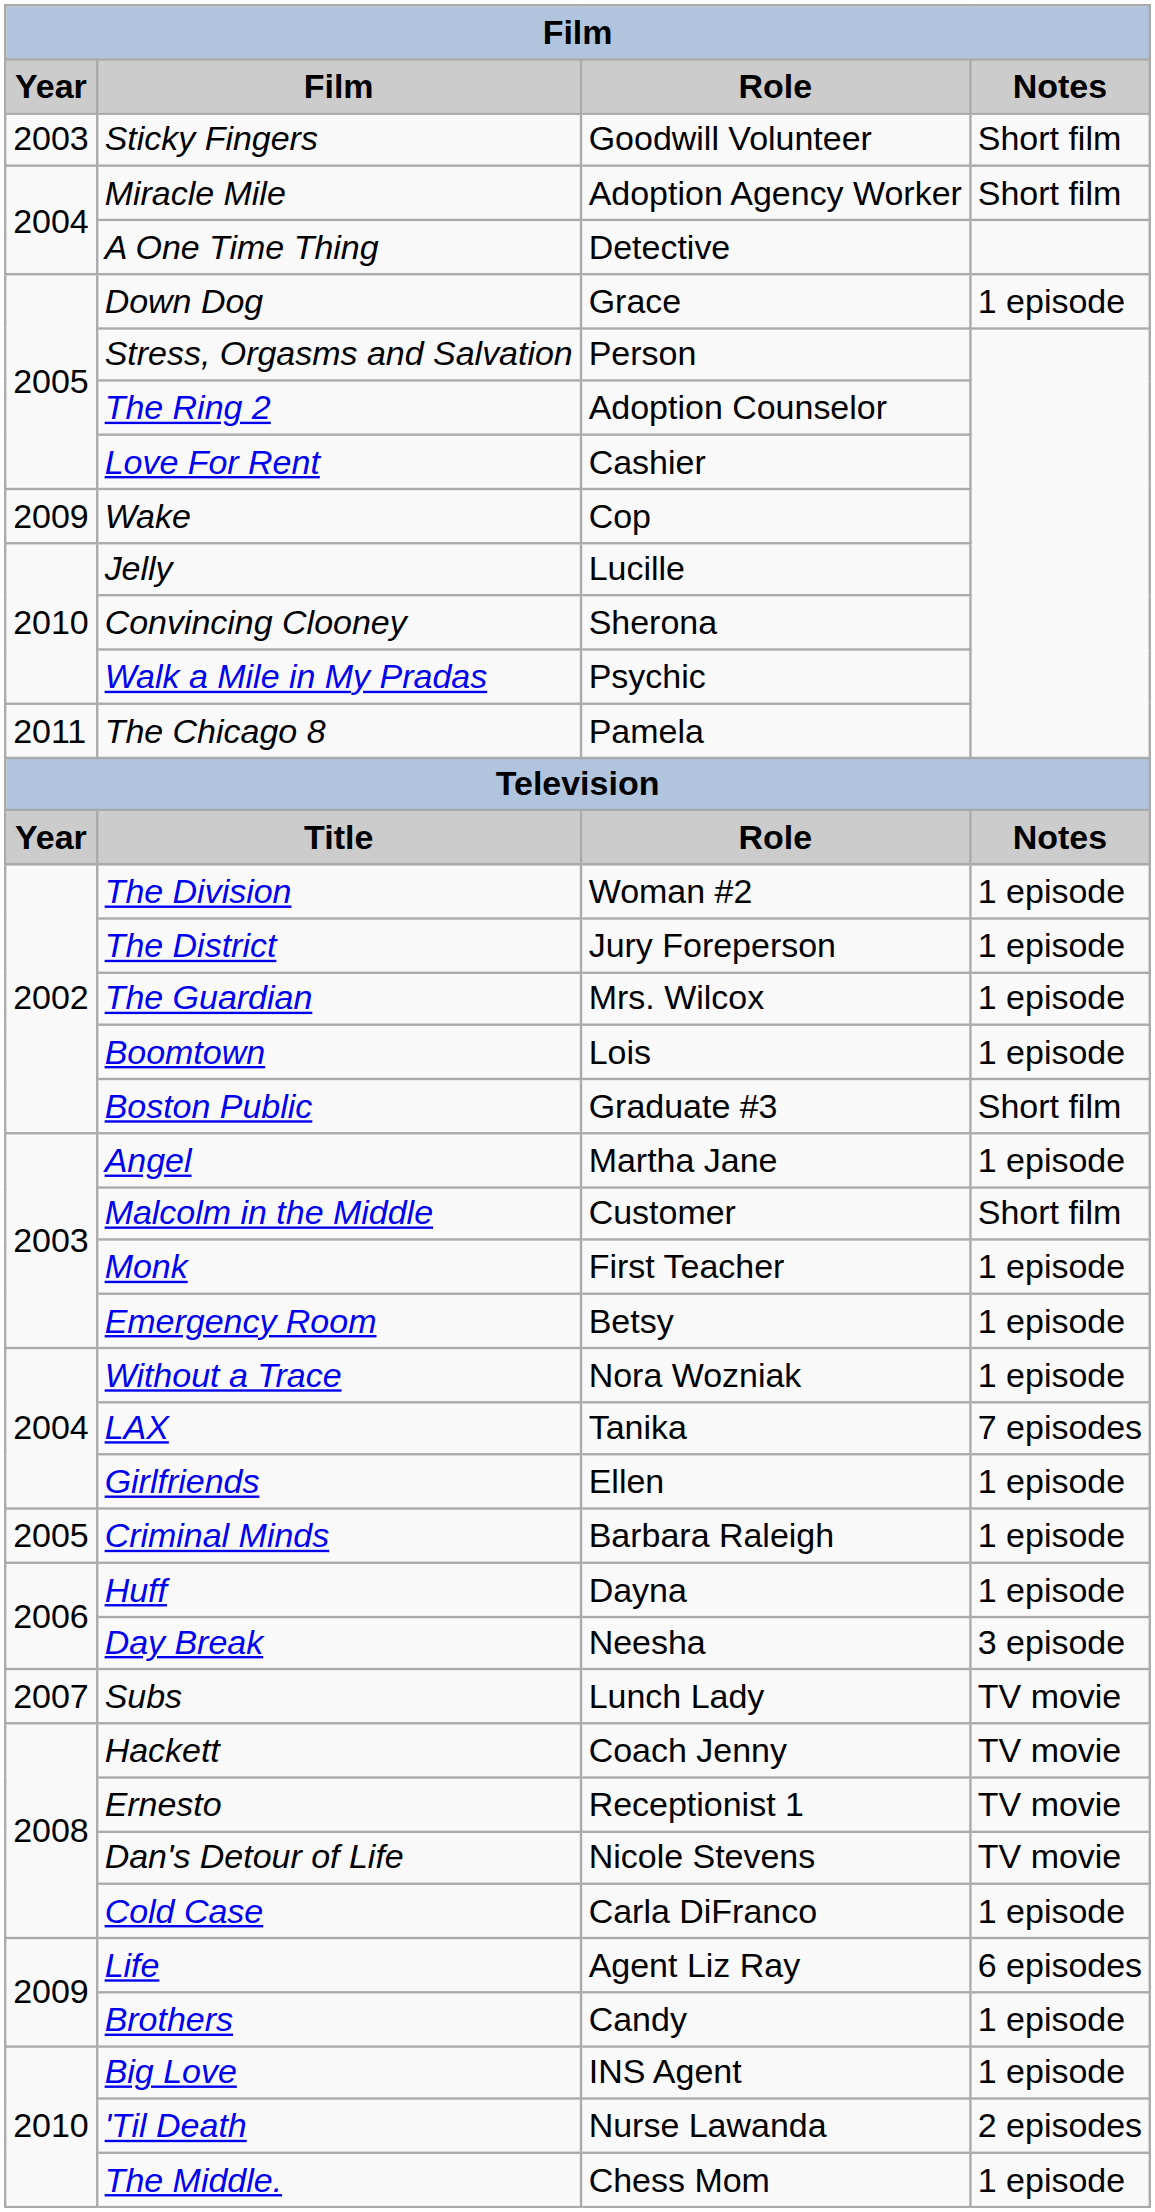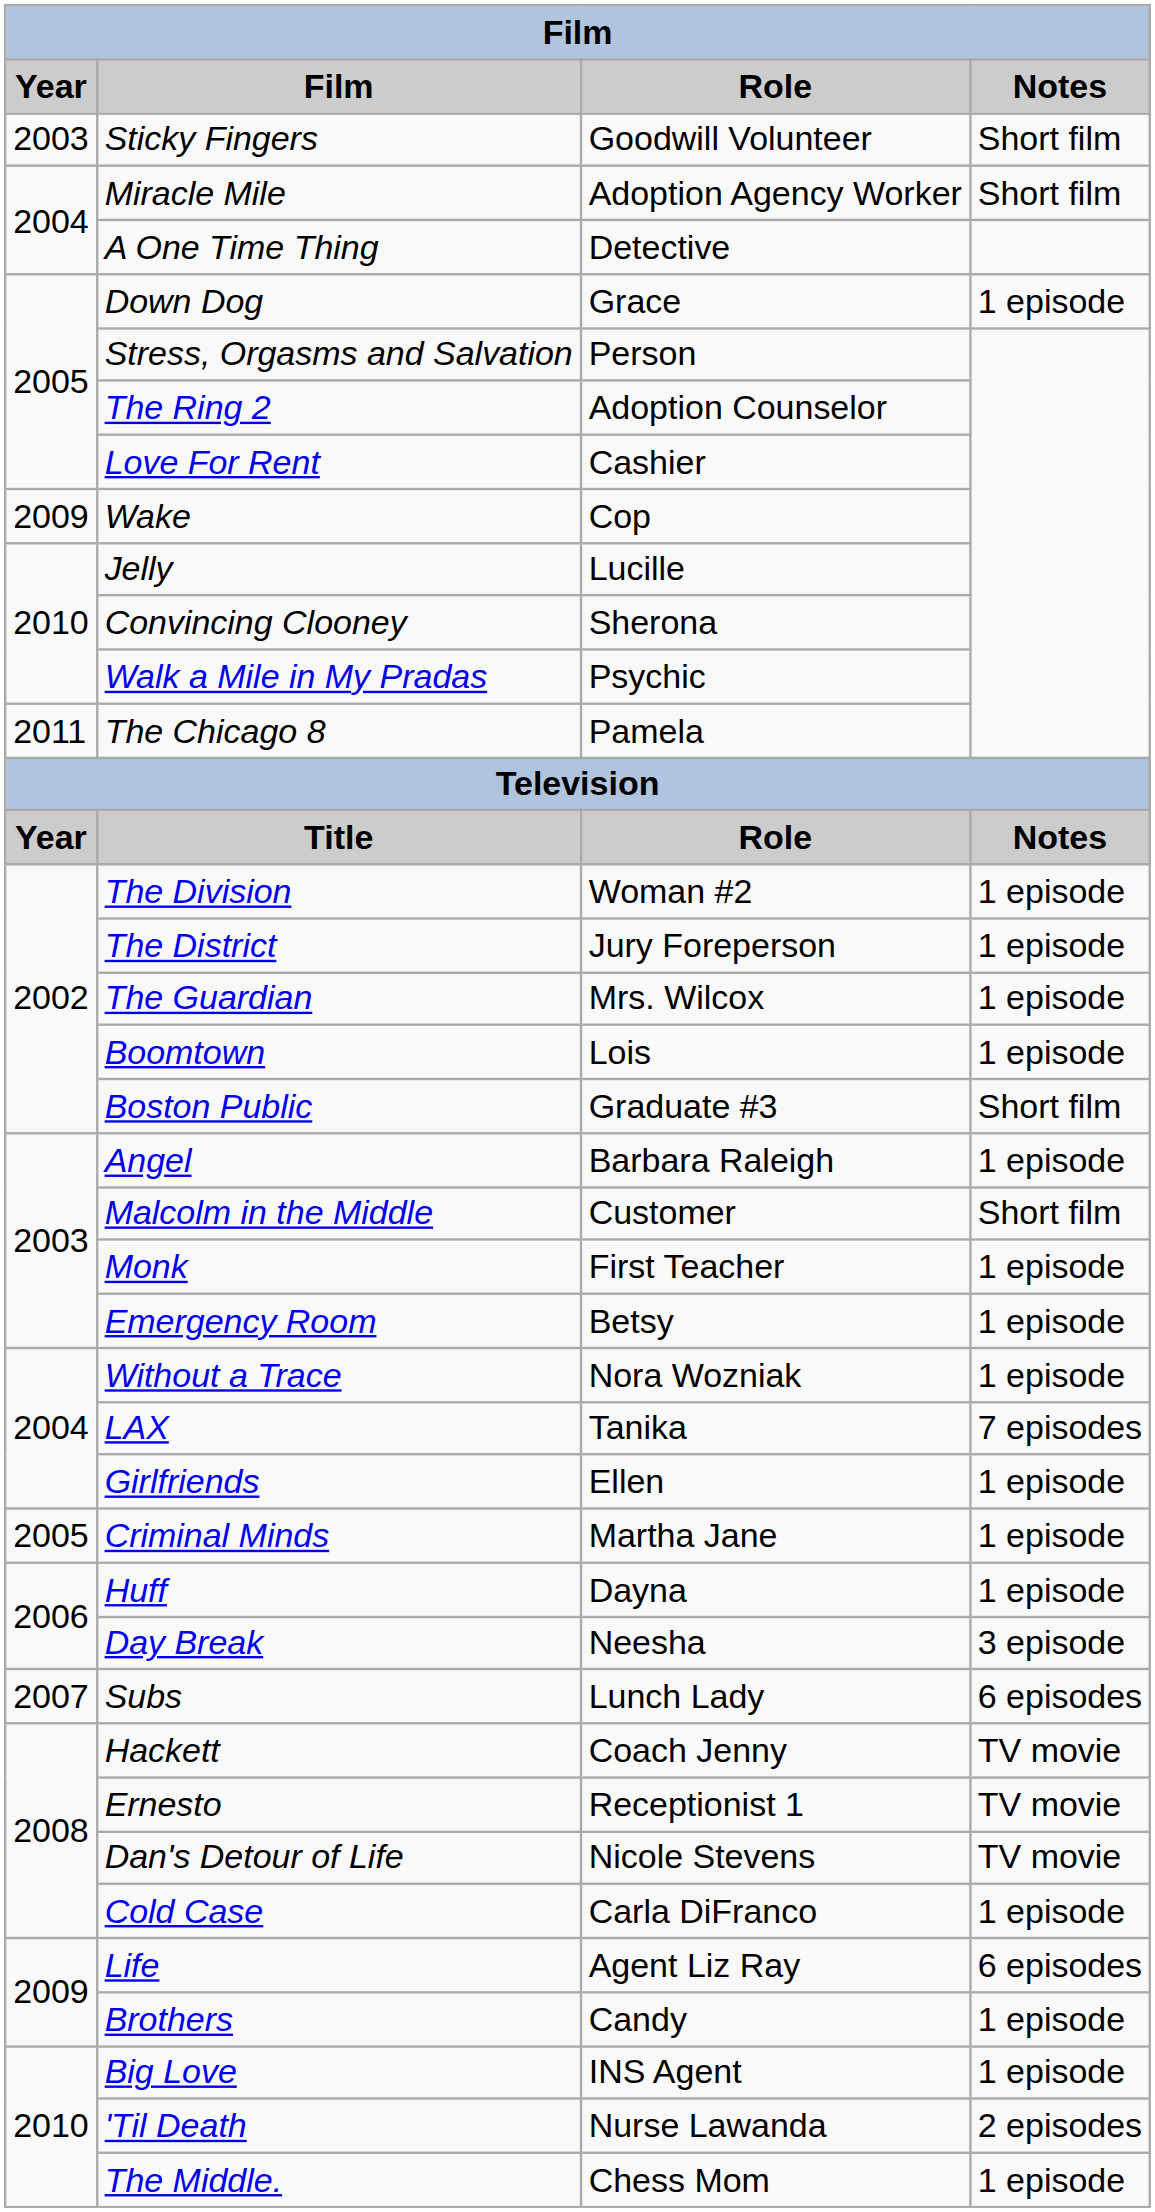 <table class="wikitable" style="font-size:90%;">
 <tr>
 <th colspan="4" style="background:#B0C4DE;">Film</th>
 </tr>
 <tr align="center">
 <th style="background: #CCCCCC;">Year</th>
 <th style="background: #CCCCCC;">Film</th>
 <th style="background: #CCCCCC;">Role</th>
 <th style="background: #CCCCCC;">Notes</th>
 </tr>
 <tr>
 <td>2003</td>
 <td><em>Sticky Fingers</em></td>
 <td>Goodwill Volunteer</td>
 <td>Short film</td>
 </tr>
 <tr>
 <td rowspan="2">2004</td>
 <td><em>Miracle Mile</em></td>
 <td>Adoption Agency Worker</td>
 <td>Short film</td>
 </tr>
 <tr>
 <td><em>A One Time Thing </em></td>
 <td>Detective</td>
 </tr>
 <tr>
 <td rowspan="4">2005</td>
 <td><em>Down Dog</em></td>
 <td>Grace</td>
 <td>1 episode</td>
 </tr>
 <tr>
 <td><em>Stress, Orgasms and Salvation</em></td>
 <td>Person</td>
 </tr>
 <tr>
 <td><em><a href='#'>The Ring 2</a></em></td>
 <td>Adoption Counselor</td>
 </tr>
 <tr>
 <td><em><a href='#'>Love For Rent</a></em></td>
 <td>Cashier</td>
 </tr>
 <tr>
 <td>2009</td>
 <td><em>Wake</em></td>
 <td>Cop</td>
 </tr>
 <tr>
 <td rowspan="3">2010</td>
 <td><em>Jelly</em></td>
 <td>Lucille</td>
 </tr>
 <tr>
 <td><em>Convincing Clooney</em></td>
 <td>Sherona</td>
 </tr>
 <tr>
 <td><em><a href='#'>Walk a Mile in My Pradas</a></em></td>
 <td>Psychic</td>
 </tr>
 <tr>
 <td>2011</td>
 <td><em>The Chicago 8</em></td>
 <td>Pamela</td>
 </tr>
 <tr align="center">
 <th colspan="4" style="background:#B0C4DE;">Television</th>
 </tr>
 <tr align="center">
 <th style="background: #CCCCCC;">Year</th>
 <th style="background: #CCCCCC;">Title</th>
 <th style="background: #CCCCCC;">Role</th>
 <th style="background: #CCCCCC;">Notes</th>
 </tr>
 <tr>
 <td rowspan="5">2002</td>
 <td><em><a href='#'>The Division</a></em></td>
 <td>Woman #2</td>
 <td>1 episode</td>
 </tr>
 <tr>
 <td><em><a href='#'>The District</a></em></td>
 <td>Jury Foreperson</td>
 <td>1 episode</td>
 </tr>
 <tr>
 <td><em><a href='#'>The Guardian</a></em></td>
 <td>Mrs. Wilcox</td>
 <td>1 episode</td>
 </tr>
 <tr>
 <td><em><a href='#'>Boomtown</a></em></td>
 <td>Lois</td>
 <td>1 episode</td>
 </tr>
 <tr>
 <td><em><a href='#'>Boston Public</a></em></td>
 <td>Graduate #3</td>
 <td>Short film</td>
 </tr>
 <tr>
 <td rowspan="4">2003</td>
 <td><em><a href='#'>Angel</a></em></td>
-<td>Martha Jane</td>
+<td>Barbara Raleigh</td>
 <td>1 episode</td>
 </tr>
 <tr>
 <td><em><a href='#'>Malcolm in the Middle</a></em></td>
 <td>Customer</td>
 <td>Short film</td>
 </tr>
 <tr>
 <td><em><a href='#'>Monk</a></em></td>
 <td>First Teacher</td>
 <td>1 episode</td>
 </tr>
 <tr>
 <td><em><a href='#'>Emergency Room</a></em></td>
 <td>Betsy</td>
 <td>1 episode</td>
 </tr>
 <tr>
 <td rowspan="3">2004</td>
 <td><em><a href='#'>Without a Trace</a></em></td>
 <td>Nora Wozniak</td>
 <td>1 episode</td>
 </tr>
 <tr>
 <td><em><a href='#'>LAX</a></em></td>
 <td>Tanika</td>
 <td>7 episodes</td>
 </tr>
 <tr>
 <td><em><a href='#'>Girlfriends</a></em></td>
 <td>Ellen</td>
 <td>1 episode</td>
 </tr>
 <tr>
 <td>2005</td>
 <td><em><a href='#'>Criminal Minds</a></em></td>
-<td>Barbara Raleigh</td>
+<td>Martha Jane</td>
 <td>1 episode</td>
 </tr>
 <tr>
 <td rowspan="2">2006</td>
 <td><em><a href='#'>Huff</a></em></td>
 <td>Dayna</td>
 <td>1 episode</td>
 </tr>
 <tr>
 <td><em><a href='#'>Day Break</a></em></td>
 <td>Neesha</td>
 <td>3 episode</td>
 </tr>
 <tr>
 <td>2007</td>
 <td><em>Subs</em></td>
 <td>Lunch Lady</td>
-<td>TV movie</td>
+<td>6 episodes</td>
 </tr>
 <tr>
 <td rowspan="4">2008</td>
 <td><em>Hackett</em></td>
 <td>Coach Jenny</td>
 <td>TV movie</td>
 </tr>
 <tr>
 <td><em>Ernesto</em></td>
 <td>Receptionist 1</td>
 <td>TV movie</td>
 </tr>
 <tr>
 <td><em>Dan's Detour of Life</em></td>
 <td>Nicole Stevens</td>
 <td>TV movie</td>
 </tr>
 <tr>
 <td><em><a href='#'>Cold Case</a></em></td>
 <td>Carla DiFranco</td>
 <td>1 episode</td>
 </tr>
 <tr>
 <td rowspan="2">2009</td>
 <td><em><a href='#'>Life</a></em></td>
 <td>Agent Liz Ray</td>
 <td>6 episodes</td>
 </tr>
 <tr>
 <td><em><a href='#'>Brothers</a></em></td>
 <td>Candy</td>
 <td>1 episode</td>
 </tr>
 <tr>
 <td rowspan="3">2010</td>
 <td><em><a href='#'>Big Love</a></em></td>
 <td>INS Agent</td>
 <td>1 episode</td>
 </tr>
 <tr>
 <td><em><a href='#'>'Til Death</a></em></td>
 <td>Nurse Lawanda</td>
 <td>2 episodes</td>
 </tr>
 <tr>
 <td><em><a href='#'>The Middle.</a></em></td>
 <td>Chess Mom</td>
 <td>1 episode</td>
 </tr>
 </table>
